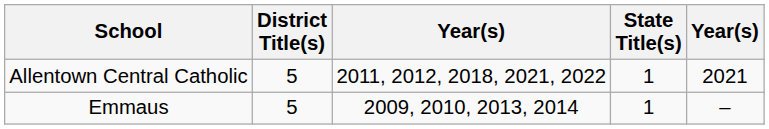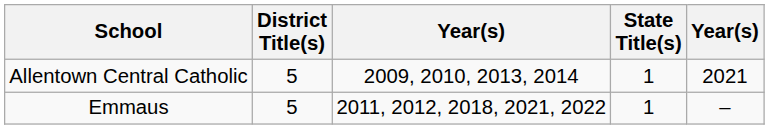 <table class="wikitable" style="text-align:center">
 <tr>
 <th>School</th>
 <th>District<br>Title(s)</th>
 <th>Year(s)</th>
 <th>State<br>Title(s)</th>
 <th>Year(s)</th>
 </tr>
 <tr>
 <td>Allentown Central Catholic</td>
 <td>5</td>
-<td>2011, 2012, 2018, 2021, 2022</td>
+<td>2009, 2010, 2013, 2014</td>
 <td>1</td>
 <td>2021</td>
 </tr>
 <tr>
 <td>Emmaus</td>
 <td>5</td>
-<td>2009, 2010, 2013, 2014</td>
+<td>2011, 2012, 2018, 2021, 2022</td>
 <td>1</td>
 <td>–</td>
 </tr>
 </table>
